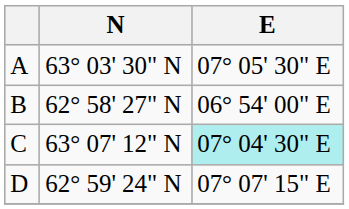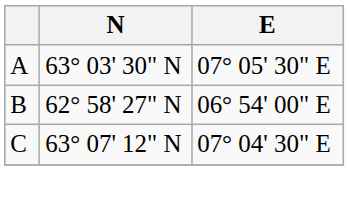 <table class="wikitable" align=right>
 <tr>
 <th scope="col" width="15px"></th>
 <th scope="col" width="90px">N</th>
 <th scope="col" width="90px">E</th>
 </tr>
 <tr>
 <td>A</td>
 <td>63° 03' 30" N</td>
 <td>07° 05' 30" E</td>
 </tr>
 <tr>
 <td>B</td>
 <td>62° 58' 27" N</td>
 <td>06° 54' 00" E</td>
 </tr>
 <tr>
 <td>C</td>
 <td>63° 07' 12" N</td>
-<td style="background: paleturquoise;">07° 04' 30" E</td>
-</tr>
-<tr>
-<td>D</td>
-<td>62° 59' 24" N</td>
-<td>07° 07' 15" E</td>
+<td>07° 04' 30" E</td>
 </tr>
 <tr>
 </tr>
 </table>
